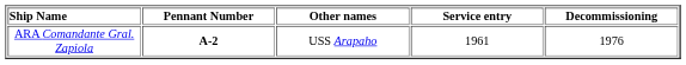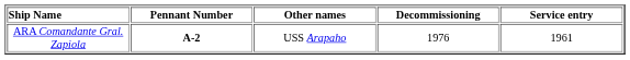 <table width="100%" border="2">
 <tr>
 <th width="16%" align="left">Ship Name</th>
 <th width="16%" align="center">Pennant Number</th>
 <th width="16%" align="center">Other names</th>
+<th width="16%" align="center">Decommissioning</th>
 <th width="16%" align="center">Service entry</th>
-<th width="16%" align="center">Decommissioning</th>
 </tr>
 <tr>
 <td align="center"><a href='#'>ARA <em>Comandante Gral. Zapiola</em></a></td>
 <td align="center"><strong>A-2</strong></td>
 <td align="center">USS <em><a href='#'>Arapaho</a></em></td>
+<td align="center">1976 </td>
 <td align="center">1961</td>
-<td align="center">1976 </td>
 </tr>
 </table>
